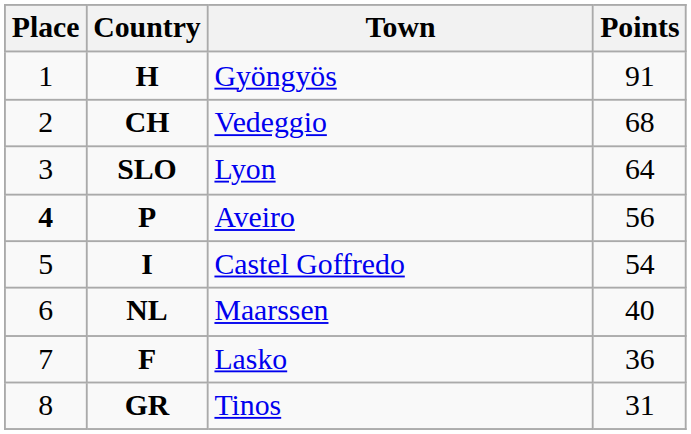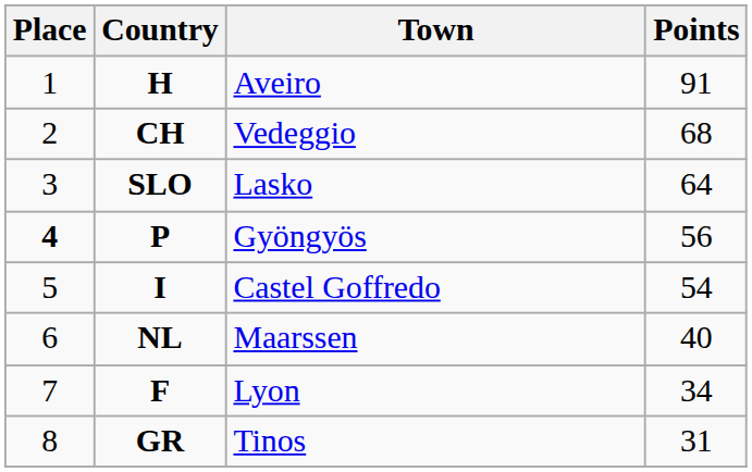 <table class="wikitable" style="text-align;">
 <tr>
 <th width="25">Place</th>
 <th width="25">Country</th>
 <th width="200">Town</th>
 <th width="25">Points</th>
 </tr>
 <tr>
 <td align="center">1</td>
 <td align="center"><strong>H</strong></td>
-<td align="left"><a href='#'>Gyöngyös</a></td>
+<td align="left"><a href='#'>Aveiro</a></td>
 <td align="center">91</td>
 </tr>
 <tr>
 <td align="center">2</td>
 <td align="center"><strong>CH</strong></td>
 <td align="left"><a href='#'>Vedeggio</a></td>
 <td align="center">68</td>
 </tr>
 <tr>
 <td align="center">3</td>
 <td align="center"><strong>SLO</strong></td>
-<td align="left"><a href='#'>Lyon</a></td>
+<td align="left"><a href='#'>Lasko</a></td>
 <td align="center">64</td>
 </tr>
 <tr>
 <td align="center"><strong>4</strong></td>
 <td align="center"><strong>P</strong></td>
-<td align="left"><a href='#'>Aveiro</a></td>
+<td align="left"><a href='#'>Gyöngyös</a></td>
 <td align="center">56</td>
 </tr>
 <tr>
 <td align="center">5</td>
 <td align="center"><strong>I</strong></td>
 <td align="left"><a href='#'>Castel Goffredo</a></td>
 <td align="center">54</td>
 </tr>
 <tr>
 <td align="center">6</td>
 <td align="center"><strong>NL</strong></td>
 <td align="left"><a href='#'>Maarssen</a></td>
 <td align="center">40</td>
 </tr>
 <tr>
 <td align="center">7</td>
 <td align="center"><strong>F</strong></td>
-<td align="left"><a href='#'>Lasko</a></td>
-<td align="center">36</td>
+<td align="left"><a href='#'>Lyon</a></td>
+<td align="center">34</td>
 </tr>
 <tr>
 <td align="center">8</td>
 <td align="center"><strong>GR</strong></td>
 <td align="left"><a href='#'>Tinos</a></td>
 <td align="center">31</td>
 </tr>
 </table>
